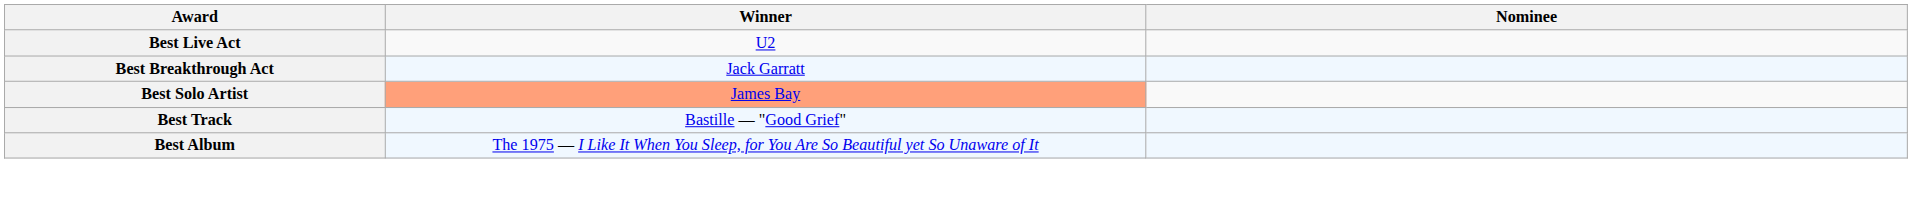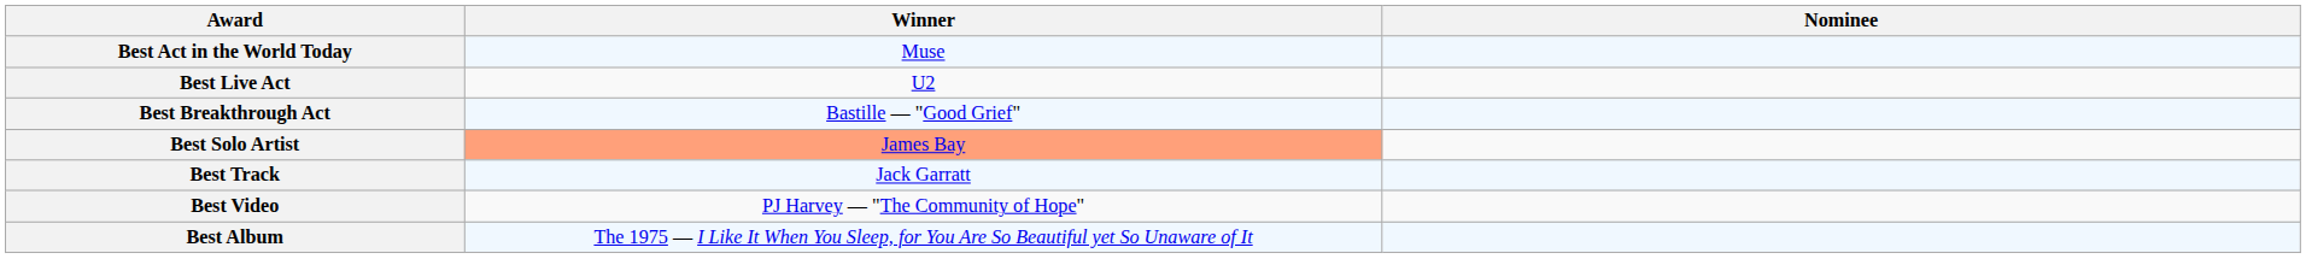 <table class="wikitable" rowspan=2 style="text-align: center; width:95%;">
 <tr>
 <th scope="col" style="width:10%;">Award</th>
 <th scope="col" style="width:20%;">Winner</th>
 <th scope="col" style="width:20%;">Nominee</th>
+</tr>
+<tr>
+<th scope="row" style="text-align:center">Best Act in the World Today</th>
+<td style="background:#F0F8FF"><a href='#'>Muse</a></td>
+<td style="background:#F0F8FF; font-size: 85%;"></td>
 </tr>
 <tr>
 <th scope="row" style="text-align:center">Best Live Act</th>
 <td><a href='#'>U2</a></td>
 <td style="font-size: 85%;"></td>
 </tr>
 <tr>
 <th scope="row" style="text-align:center">Best Breakthrough Act</th>
-<td style="background:#F0F8FF"><a href='#'>Jack Garratt</a></td>
+<td style="background:#F0F8FF"><a href='#'>Bastille</a> — "<a href='#'>Good Grief</a>"</td>
 <td style="background:#F0F8FF; font-size: 85%;"></td>
 </tr>
 <tr>
 <th scope="row" style="text-align:center">Best Solo Artist</th>
 <td style="background: lightsalmon;"><a href='#'>James Bay</a></td>
 <td style="font-size: 85%;"></td>
 </tr>
 <tr>
 <th scope="row" style="text-align:center">Best Track</th>
-<td style="background:#F0F8FF"><a href='#'>Bastille</a> — "<a href='#'>Good Grief</a>"</td>
+<td style="background:#F0F8FF"><a href='#'>Jack Garratt</a></td>
 <td style="background:#F0F8FF; font-size: 85%;"></td>
+</tr>
+<tr>
+<th scope="row" style="text-align:center">Best Video</th>
+<td><a href='#'>PJ Harvey</a> — "<a href='#'>The Community of Hope</a>"</td>
+<td style="font-size: 85%;"></td>
 </tr>
 <tr>
 <th scope="row" style="text-align:center">Best Album</th>
 <td style="background:#F0F8FF"><a href='#'>The 1975</a> — <em><a href='#'>I Like It When You Sleep, for You Are So Beautiful yet So Unaware of It</a></em></td>
 <td style="background:#F0F8FF; font-size: 85%;"></td>
 </tr>
 </table>
